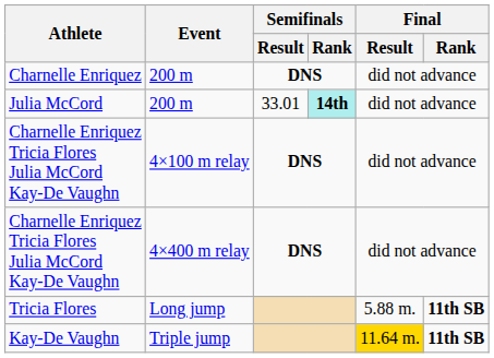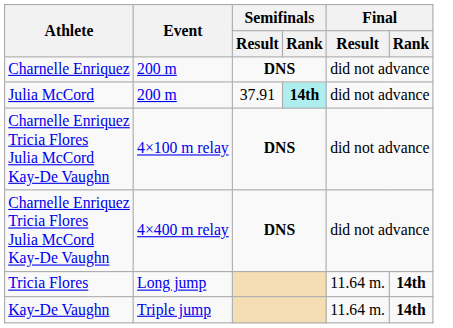 <table class=wikitable style="font-size:90%">
 <tr>
 <th rowspan="2">Athlete</th>
 <th rowspan="2">Event</th>
 <th colspan="2">Semifinals</th>
 <th colspan="2">Final</th>
 </tr>
 <tr>
 <th>Result</th>
 <th>Rank</th>
 <th>Result</th>
 <th>Rank</th>
 </tr>
 <tr>
 <td><a href='#'>Charnelle Enriquez</a></td>
 <td><a href='#'>200 m</a></td>
 <td align=center colspan=2><strong>DNS</strong></td>
 <td align=center colspan=2>did not advance</td>
 </tr>
 <tr>
 <td><a href='#'>Julia McCord</a></td>
 <td><a href='#'>200 m</a></td>
-<td align=center>33.01</td>
+<td align=center>37.91</td>
 <td align=center style="background: paleturquoise;"><strong>14th</strong></td>
 <td align=center colspan=2>did not advance</td>
 </tr>
 <tr>
 <td><a href='#'>Charnelle Enriquez</a><br><a href='#'>Tricia Flores</a><br><a href='#'>Julia McCord</a><br><a href='#'>Kay-De Vaughn</a></td>
 <td><a href='#'>4×100 m relay</a></td>
 <td align=center colspan=2><strong>DNS</strong></td>
 <td align=center colspan=2>did not advance</td>
 </tr>
 <tr>
 <td><a href='#'>Charnelle Enriquez</a><br><a href='#'>Tricia Flores</a><br><a href='#'>Julia McCord</a><br><a href='#'>Kay-De Vaughn</a></td>
 <td><a href='#'>4×400 m relay</a></td>
 <td align=center colspan=2><strong>DNS</strong></td>
 <td align=center colspan=2>did not advance</td>
 </tr>
 <tr>
 <td><a href='#'>Tricia Flores</a></td>
 <td><a href='#'>Long jump</a></td>
 <td colspan=2 bgcolor=wheat></td>
-<td align=center>5.88 m.</td>
-<td align=center><strong>11th SB</strong></td>
+<td align=center>11.64 m.</td>
+<td align=center><strong>14th</strong></td>
 </tr>
 <tr>
 <td><a href='#'>Kay-De Vaughn</a></td>
 <td><a href='#'>Triple jump</a></td>
 <td colspan=2 bgcolor=wheat></td>
-<td align=center style="background: gold;">11.64 m.</td>
-<td align=center><strong>11th SB</strong></td>
+<td align=center>11.64 m.</td>
+<td align=center><strong>14th</strong></td>
 </tr>
 </table>
